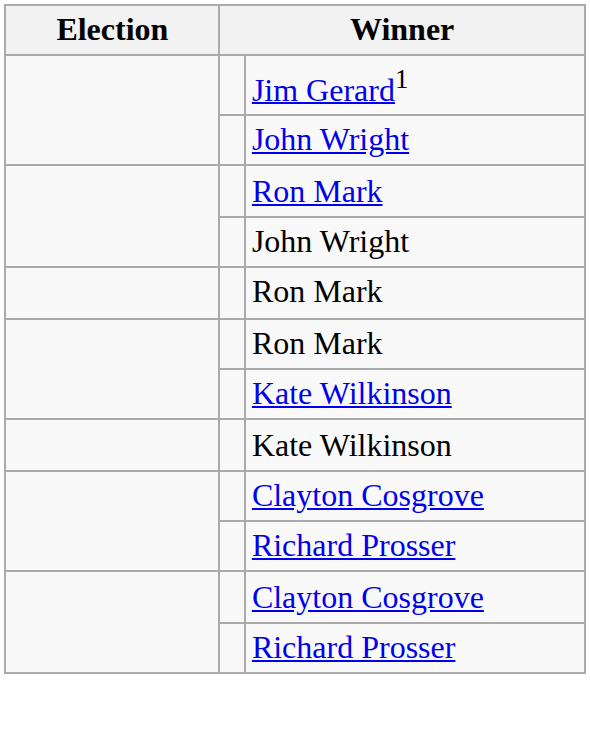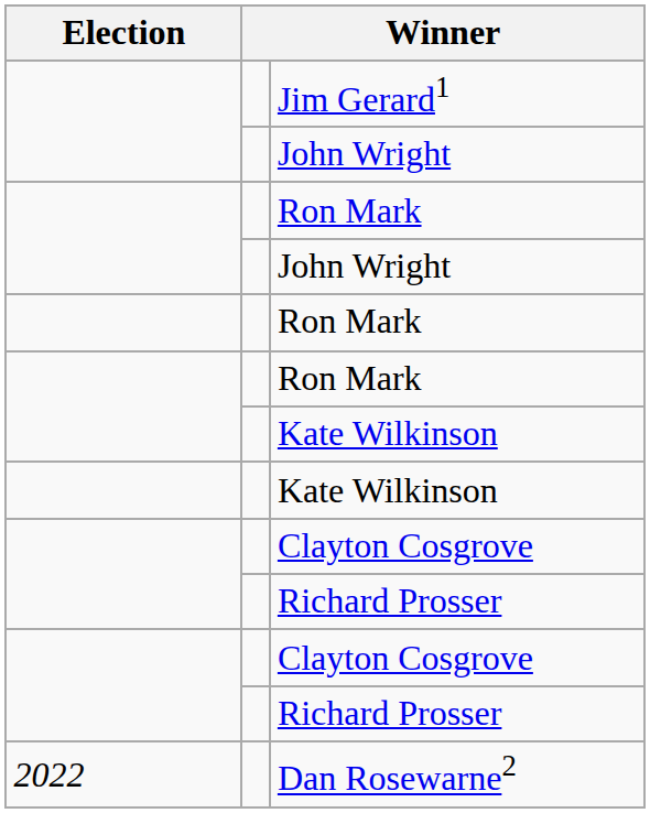 <table class=wikitable>
 <tr>
 <th width=100>Election</th>
 <th width=175 colspan=2>Winner</th>
 </tr>
 <tr>
 <td rowspan=2></td>
 <td width=5 bgcolor=></td>
 <td><a href='#'>Jim Gerard</a><sup>1</sup></td>
 </tr>
 <tr>
 <td bgcolor=></td>
 <td><a href='#'>John Wright</a></td>
 </tr>
 <tr>
 <td rowspan=2></td>
 <td bgcolor=></td>
 <td><a href='#'>Ron Mark</a></td>
 </tr>
 <tr>
 <td bgcolor=></td>
 <td>John Wright</td>
 </tr>
 <tr>
 <td></td>
 <td bgcolor=></td>
 <td>Ron Mark</td>
 </tr>
 <tr>
 <td rowspan=2></td>
 <td width=5 bgcolor=></td>
 <td>Ron Mark</td>
 </tr>
 <tr>
 <td bgcolor=></td>
 <td><a href='#'>Kate Wilkinson</a></td>
 </tr>
 <tr>
 <td></td>
 <td bgcolor=></td>
 <td>Kate Wilkinson</td>
 </tr>
 <tr>
 <td rowspan=2></td>
 <td width=5 bgcolor=></td>
 <td><a href='#'>Clayton Cosgrove</a></td>
 </tr>
 <tr>
 <td bgcolor=></td>
 <td><a href='#'>Richard Prosser</a></td>
 </tr>
 <tr>
 <td rowspan=2></td>
 <td width=5 bgcolor=></td>
 <td><a href='#'>Clayton Cosgrove</a></td>
 </tr>
 <tr>
 <td bgcolor=></td>
 <td><a href='#'>Richard Prosser</a></td>
 </tr>
+<tr>
+<td><em>2022</em></td>
+<td bgcolor=></td>
+<td><a href='#'>Dan Rosewarne</a><sup>2</sup></td>
+</tr>
 </table>
